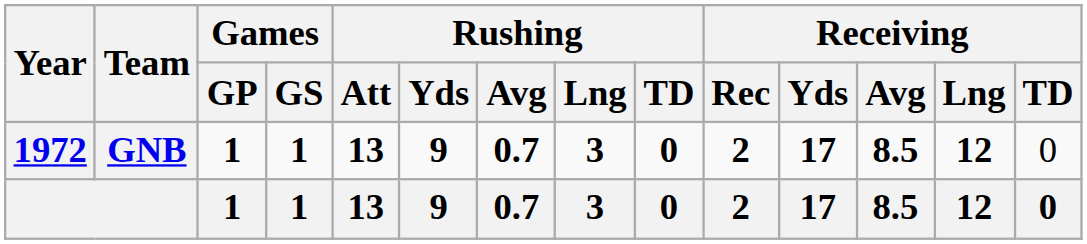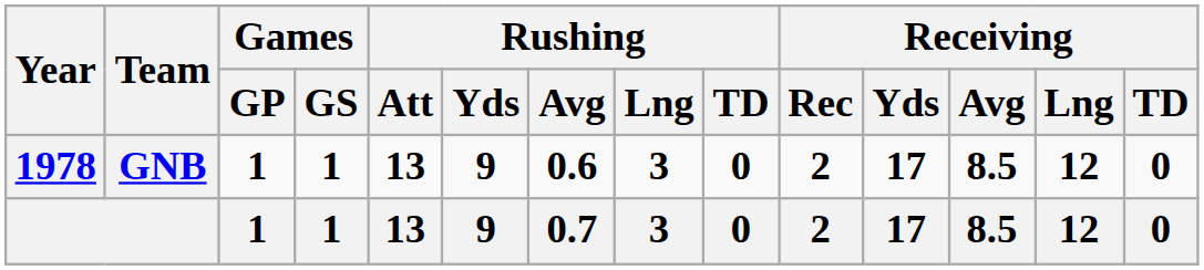 <table class="wikitable" style="text-align:center;">
 <tr>
 <th rowspan="2">Year</th>
 <th rowspan="2">Team</th>
 <th colspan="2">Games</th>
 <th colspan="5">Rushing</th>
 <th colspan="5">Receiving</th>
 </tr>
 <tr>
 <th>GP</th>
 <th>GS</th>
 <th>Att</th>
 <th>Yds</th>
 <th>Avg</th>
 <th>Lng</th>
 <th>TD</th>
 <th>Rec</th>
 <th>Yds</th>
 <th>Avg</th>
 <th>Lng</th>
 <th>TD</th>
 </tr>
 <tr>
-<th><a href='#'>1972</a></th>
+<th><a href='#'>1978</a></th>
 <th><a href='#'>GNB</a></th>
 <td><strong>1</strong></td>
 <td><strong>1</strong></td>
 <td><strong>13</strong></td>
 <td><strong>9</strong></td>
-<td><strong>0.7</strong></td>
+<td><strong>0.6</strong></td>
 <td><strong>3</strong></td>
 <td><strong>0</strong></td>
 <td><strong>2</strong></td>
 <td><strong>17</strong></td>
 <td><strong>8.5</strong></td>
 <td><strong>12</strong></td>
-<td>0</td>
+<td><strong>0</strong></td>
 </tr>
 <tr>
 <th colspan="2"></th>
 <th>1</th>
 <th>1</th>
 <th>13</th>
 <th>9</th>
 <th>0.7</th>
 <th>3</th>
 <th>0</th>
 <th>2</th>
 <th>17</th>
 <th>8.5</th>
 <th>12</th>
 <th>0</th>
 </tr>
 </table>
